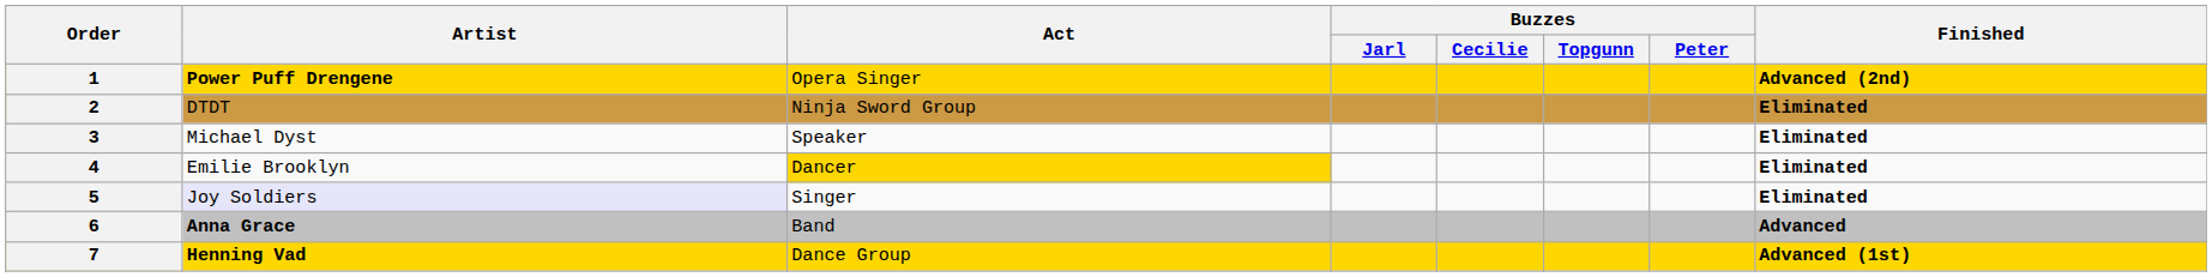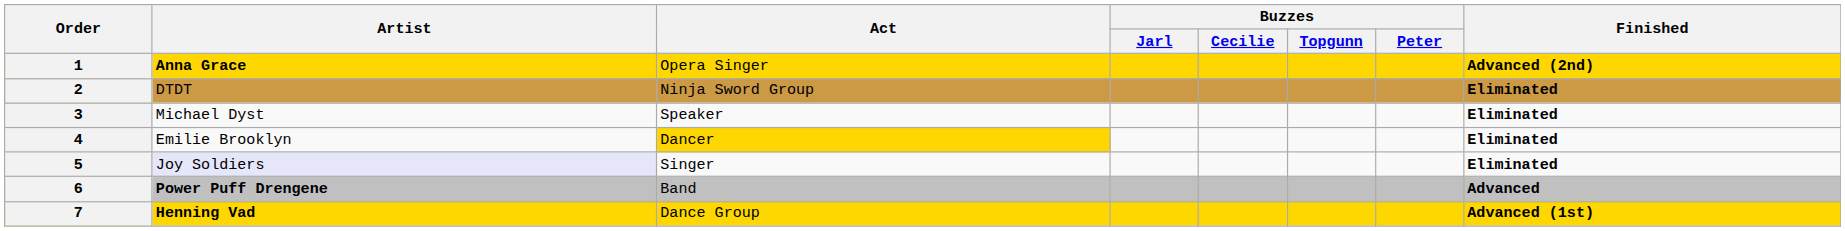 <table class="wikitable sortable" width="100%">
 <tr>
 <th rowspan="2">Order</th>
 <th rowspan="2" class="unsortable">Artist</th>
 <th rowspan="2" class="unsortable">Act</th>
 <th colspan="4" class="unsortable">Buzzes</th>
 <th rowspan="2">Finished</th>
 </tr>
 <tr>
 <th width="70"><a href='#'>Jarl</a></th>
 <th width="70"><a href='#'>Cecilie</a></th>
 <th width="70"><a href='#'>Topgunn</a></th>
 <th width="70"><a href='#'>Peter</a></th>
 </tr>
 <tr style="background:gold">
 <th>1</th>
-<td><strong>Power Puff Drengene</strong></td>
+<td><strong>Anna Grace</strong></td>
 <td>Opera Singer</td>
 <td></td>
 <td></td>
 <td></td>
 <td></td>
 <td><strong>Advanced</strong> <strong>(2nd)</strong></td>
 </tr>
 <tr style="background:#c94;">
 <th>2</th>
 <td>DTDT</td>
 <td>Ninja Sword Group</td>
 <td></td>
 <td></td>
 <td></td>
 <td align="center"></td>
 <td><strong>Eliminated</strong></td>
 </tr>
 <tr>
 <th>3</th>
 <td>Michael Dyst</td>
 <td>Speaker</td>
 <td></td>
 <td></td>
 <td></td>
 <td></td>
 <td><strong>Eliminated</strong></td>
 </tr>
 <tr>
 <th>4</th>
 <td>Emilie Brooklyn</td>
 <td style="background: gold;">Dancer</td>
 <td></td>
 <td></td>
 <td></td>
 <td></td>
 <td><strong>Eliminated</strong></td>
 </tr>
 <tr>
 <th>5</th>
 <td style="background: lavender;">Joy Soldiers</td>
 <td>Singer</td>
 <td></td>
 <td></td>
 <td></td>
 <td></td>
 <td><strong>Eliminated</strong></td>
 </tr>
 <tr style="background:silver;">
 <th>6</th>
-<td><strong>Anna Grace</strong></td>
+<td><strong>Power Puff Drengene</strong></td>
 <td>Band</td>
 <td align="center"></td>
 <td align="center"></td>
 <td align="center"></td>
 <td></td>
 <td><strong>Advanced</strong></td>
 </tr>
 <tr style="background:gold;">
 <th>7</th>
 <td><strong>Henning Vad</strong></td>
 <td>Dance Group</td>
 <td></td>
 <td></td>
 <td></td>
 <td></td>
 <td><strong>Advanced</strong> <strong>(1st)</strong></td>
 </tr>
 </table>
